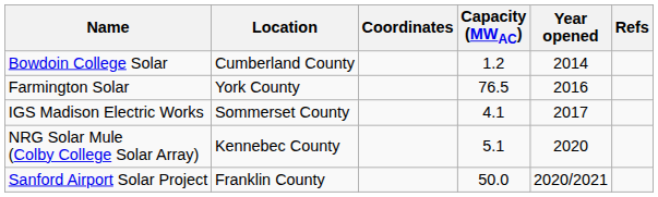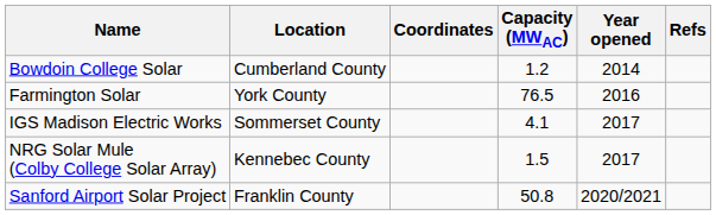 <table class="wikitable sortable">
 <tr>
 <th>Name</th>
 <th>Location</th>
 <th>Coordinates</th>
 <th>Capacity<br>(<a href='#'>MW<sub>AC</sub></a>)</th>
 <th>Year<br>opened</th>
 <th>Refs</th>
 </tr>
 <tr>
 <td><a href='#'>Bowdoin College</a> Solar</td>
 <td>Cumberland County</td>
 <td></td>
 <td align="center">1.2</td>
 <td align="center">2014</td>
 <td></td>
 </tr>
 <tr>
 <td>Farmington Solar</td>
 <td>York County</td>
 <td></td>
 <td align="center">76.5</td>
 <td align="center">2016</td>
 <td></td>
 </tr>
 <tr>
 <td>IGS Madison Electric Works</td>
 <td>Sommerset County</td>
 <td></td>
 <td align="center">4.1</td>
 <td align="center">2017</td>
 <td></td>
 </tr>
 <tr>
 <td>NRG Solar Mule<br>(<a href='#'>Colby College</a> Solar Array)</td>
 <td>Kennebec County</td>
 <td></td>
-<td align="center">5.1</td>
-<td align="center">2020</td>
+<td align="center">1.5</td>
+<td align="center">2017</td>
 <td></td>
 </tr>
 <tr>
 <td><a href='#'>Sanford Airport</a> Solar Project</td>
 <td>Franklin County</td>
 <td></td>
-<td align="center">50.0</td>
+<td align="center">50.8</td>
 <td align="center">2020/2021</td>
 <td></td>
 </tr>
 </table>
